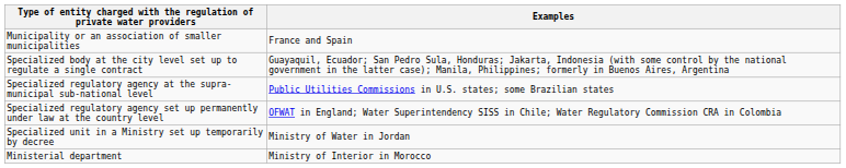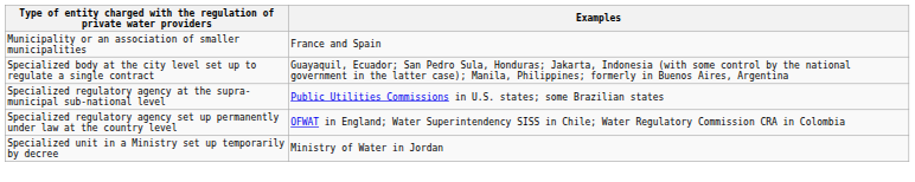 <table class="wikitable">
 <tr>
 <th>Type of entity charged with the regulation of private water providers</th>
 <th>Examples</th>
 </tr>
 <tr>
 <td>Municipality or an association of smaller municipalities</td>
 <td>France and Spain</td>
 </tr>
 <tr>
 <td>Specialized body at the city level set up to regulate a single contract</td>
 <td>Guayaquil, Ecuador; San Pedro Sula, Honduras; Jakarta, Indonesia (with some control by the national government in the latter case); Manila, Philippines; formerly in Buenos Aires, Argentina</td>
 </tr>
 <tr>
 <td>Specialized regulatory agency at the supra-municipal sub-national level</td>
 <td><a href='#'>Public Utilities Commissions</a> in U.S. states; some Brazilian states</td>
 </tr>
 <tr>
 <td>Specialized regulatory agency set up permanently under law at the country level</td>
 <td><a href='#'>OFWAT</a> in England; Water Superintendency SISS in Chile; Water Regulatory Commission CRA in Colombia</td>
 </tr>
 <tr>
 <td>Specialized unit in a Ministry set up temporarily by decree</td>
 <td>Ministry of Water in Jordan</td>
 </tr>
-<tr>
-<td>Ministerial department</td>
-<td>Ministry of Interior in Morocco</td>
-</tr>
 </table>
